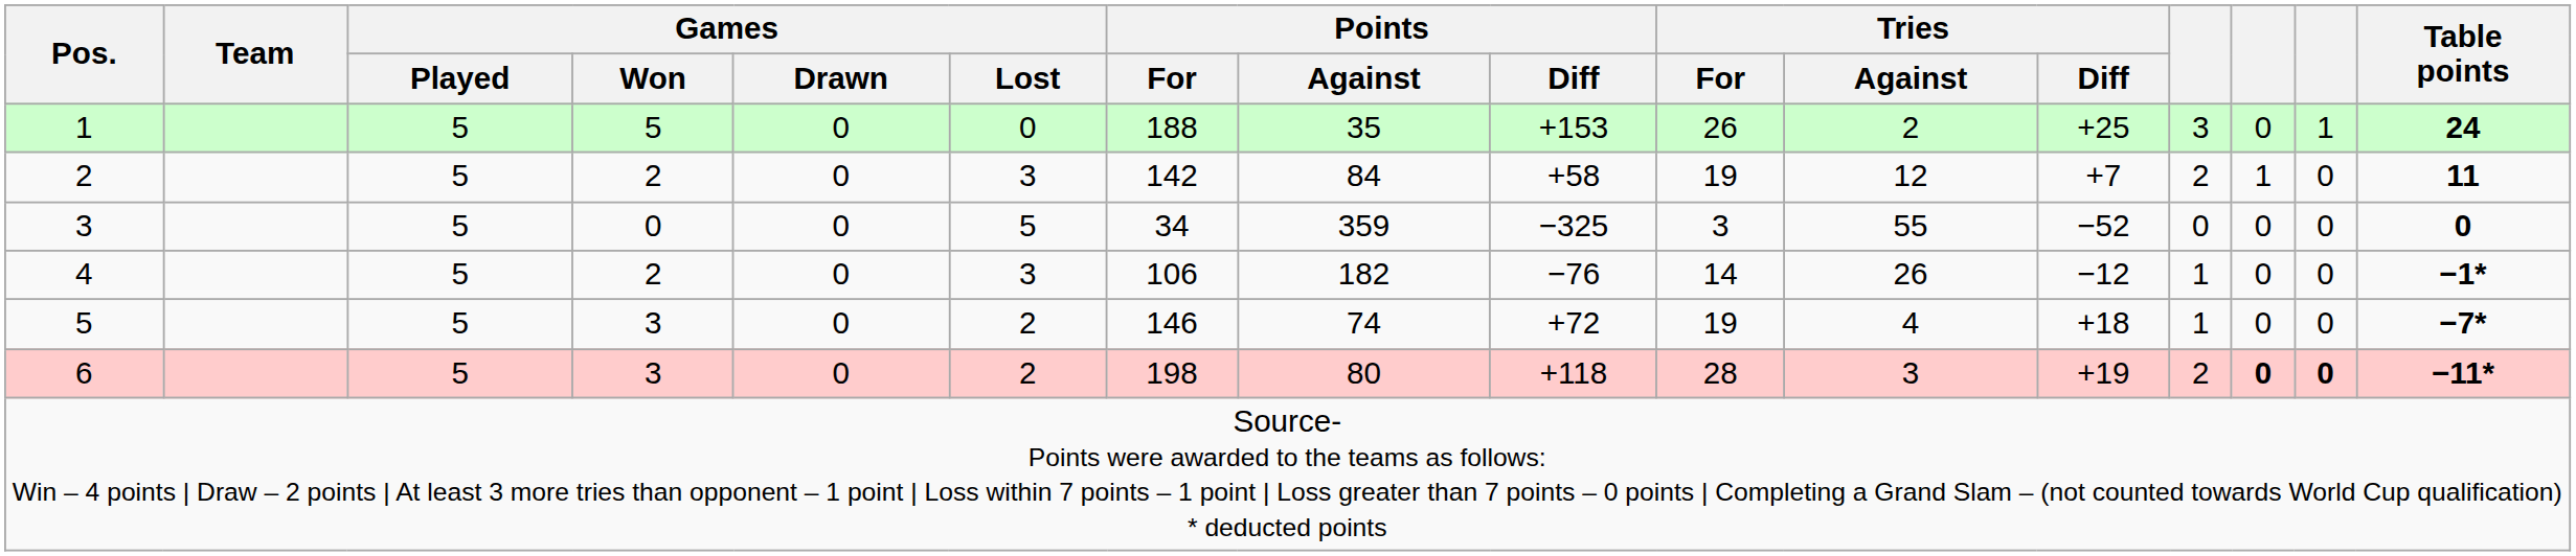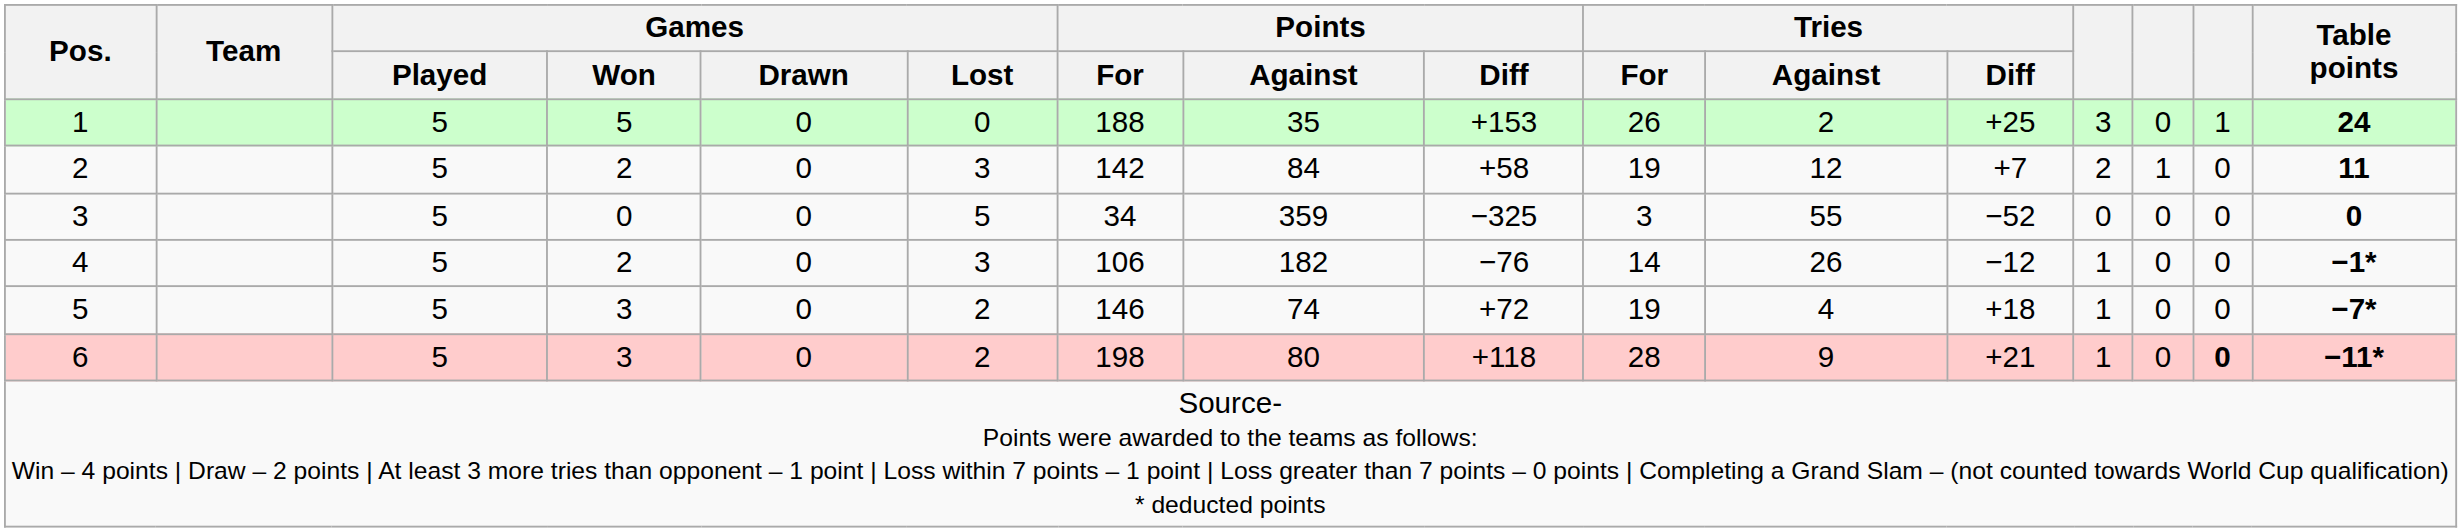 <table class="wikitable" style="text-align:center">
 <tr>
 <th rowspan="2">Pos.</th>
 <th rowspan="2">Team</th>
 <th colspan="4">Games</th>
 <th colspan="3">Points</th>
 <th colspan="3">Tries</th>
 <th rowspan="2"></th>
 <th rowspan="2"></th>
 <th rowspan="2"></th>
 <th rowspan="2">Table<br>points</th>
 </tr>
 <tr>
 <th>Played</th>
 <th>Won</th>
 <th>Drawn</th>
 <th>Lost</th>
 <th>For</th>
 <th>Against</th>
 <th>Diff</th>
 <th>For</th>
 <th>Against</th>
 <th>Diff</th>
 </tr>
 <tr bgcolor="#ccffcc">
 <td>1</td>
 <td align=left></td>
 <td>5</td>
 <td>5</td>
 <td>0</td>
 <td>0</td>
 <td>188</td>
 <td>35</td>
 <td>+153</td>
 <td>26</td>
 <td>2</td>
 <td>+25</td>
 <td>3</td>
 <td>0</td>
 <td>1</td>
 <td><strong>24</strong></td>
 </tr>
 <tr>
 <td>2</td>
 <td align=left></td>
 <td>5</td>
 <td>2</td>
 <td>0</td>
 <td>3</td>
 <td>142</td>
 <td>84</td>
 <td>+58</td>
 <td>19</td>
 <td>12</td>
 <td>+7</td>
 <td>2</td>
 <td>1</td>
 <td>0</td>
 <td><strong>11</strong></td>
 </tr>
 <tr>
 <td>3</td>
 <td align=left></td>
 <td>5</td>
 <td>0</td>
 <td>0</td>
 <td>5</td>
 <td>34</td>
 <td>359</td>
 <td>−325</td>
 <td>3</td>
 <td>55</td>
 <td>−52</td>
 <td>0</td>
 <td>0</td>
 <td>0</td>
 <td><strong>0</strong></td>
 </tr>
 <tr>
 <td>4</td>
 <td align=left></td>
 <td>5</td>
 <td>2</td>
 <td>0</td>
 <td>3</td>
 <td>106</td>
 <td>182</td>
 <td>−76</td>
 <td>14</td>
 <td>26</td>
 <td>−12</td>
 <td>1</td>
 <td>0</td>
 <td>0</td>
 <td><strong>−1*</strong></td>
 </tr>
 <tr>
 <td>5</td>
 <td align=left></td>
 <td>5</td>
 <td>3</td>
 <td>0</td>
 <td>2</td>
 <td>146</td>
 <td>74</td>
 <td>+72</td>
 <td>19</td>
 <td>4</td>
 <td>+18</td>
 <td>1</td>
 <td>0</td>
 <td>0</td>
 <td><strong>−7*</strong></td>
 </tr>
 <tr bgcolor="#ffcccc">
 <td>6</td>
 <td align=left></td>
 <td>5</td>
 <td>3</td>
 <td>0</td>
 <td>2</td>
 <td>198</td>
 <td>80</td>
 <td>+118</td>
 <td>28</td>
-<td>3</td>
-<td>+19</td>
-<td>2</td>
-<td><strong>0</strong></td>
+<td>9</td>
+<td>+21</td>
+<td>1</td>
+<td>0</td>
 <td><strong>0</strong></td>
 <td><strong>−11*</strong></td>
 </tr>
 <tr>
 <td colspan="100%" style="text-align:center">Source- <small><br>Points were awarded to the teams as follows:<br>Win – 4 points | Draw – 2 points | At least 3 more tries than opponent – 1 point | Loss within 7 points – 1 point | Loss greater than 7 points – 0 points | Completing a Grand Slam – (not counted towards World Cup qualification)<br>* deducted points </small><br></td>
 </tr>
 </table>
